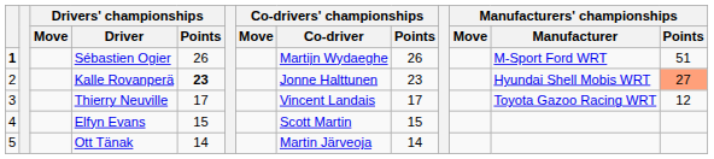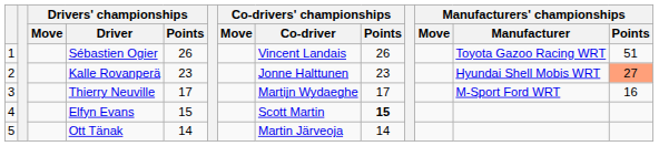 <table class="wikitable" style="font-size:85%;">
 <tr>
 <th rowspan="2"></th>
 <th rowspan="7" style="width:5px;"></th>
 <th colspan="3">Drivers' championships</th>
 <th rowspan="7" style="width:5px;"></th>
 <th colspan="3" nowrap>Co-drivers' championships</th>
 <th rowspan="7" style="width:5px;"></th>
 <th colspan="3" nowrap>Manufacturers' championships</th>
 </tr>
 <tr>
 <th>Move</th>
 <th>Driver</th>
 <th>Points</th>
 <th>Move</th>
 <th>Co-driver</th>
 <th>Points</th>
 <th>Move</th>
 <th>Manufacturer</th>
 <th>Points</th>
 </tr>
 <tr>
-<td align="center"><strong>1</strong></td>
+<td align="center">1</td>
 <td align="center"></td>
 <td><a href='#'>Sébastien Ogier</a></td>
 <td align="center">26</td>
 <td align="center"></td>
-<td><a href='#'>Martijn Wydaeghe</a></td>
+<td><a href='#'>Vincent Landais</a></td>
 <td align="center">26</td>
 <td align="center"></td>
-<td><a href='#'>M-Sport Ford WRT</a></td>
+<td><a href='#'>Toyota Gazoo Racing WRT</a></td>
 <td align="center">51</td>
 </tr>
 <tr>
 <td align="center">2</td>
 <td align="center"></td>
 <td><a href='#'>Kalle Rovanperä</a></td>
-<td align="center"><strong>23</strong></td>
+<td align="center">23</td>
 <td align="center"></td>
 <td><a href='#'>Jonne Halttunen</a></td>
 <td align="center">23</td>
 <td align="center"></td>
 <td><a href='#'>Hyundai Shell Mobis WRT</a></td>
 <td align="center" style="background: lightsalmon;">27</td>
 </tr>
 <tr>
 <td align="center">3</td>
 <td align="center"></td>
 <td><a href='#'>Thierry Neuville</a></td>
 <td align="center">17</td>
 <td align="center"></td>
-<td><a href='#'>Vincent Landais</a></td>
+<td><a href='#'>Martijn Wydaeghe</a></td>
 <td align="center">17</td>
 <td align="center"></td>
-<td><a href='#'>Toyota Gazoo Racing WRT</a></td>
-<td align="center">12</td>
+<td><a href='#'>M-Sport Ford WRT</a></td>
+<td align="center">16</td>
 </tr>
 <tr>
 <td align="center">4</td>
 <td align="center"></td>
 <td><a href='#'>Elfyn Evans</a></td>
 <td align="center">15</td>
 <td align="center"></td>
 <td><a href='#'>Scott Martin</a></td>
-<td align="center">15</td>
+<td align="center"><strong>15</strong></td>
 <td></td>
 <td></td>
 <td></td>
 </tr>
 <tr>
 <td align="center">5</td>
 <td align="center"></td>
 <td><a href='#'>Ott Tänak</a></td>
 <td align="center">14</td>
 <td align="center"></td>
 <td><a href='#'>Martin Järveoja</a></td>
 <td align="center">14</td>
 <td></td>
 <td></td>
 <td></td>
 </tr>
 </table>
